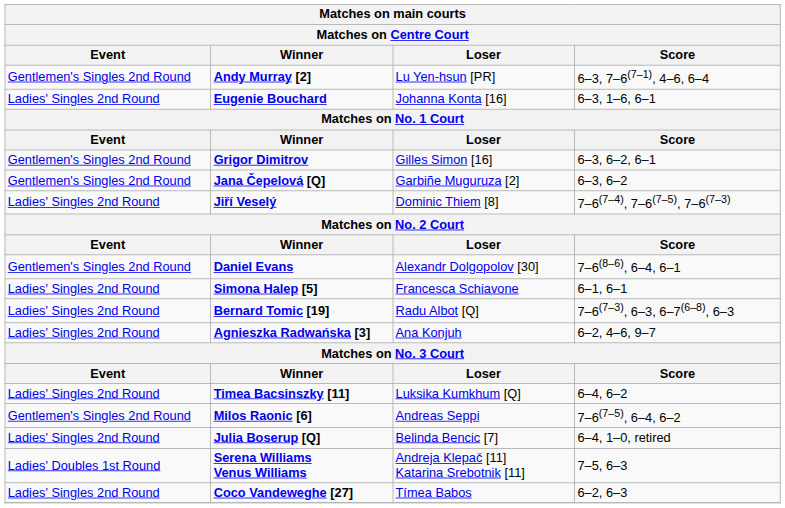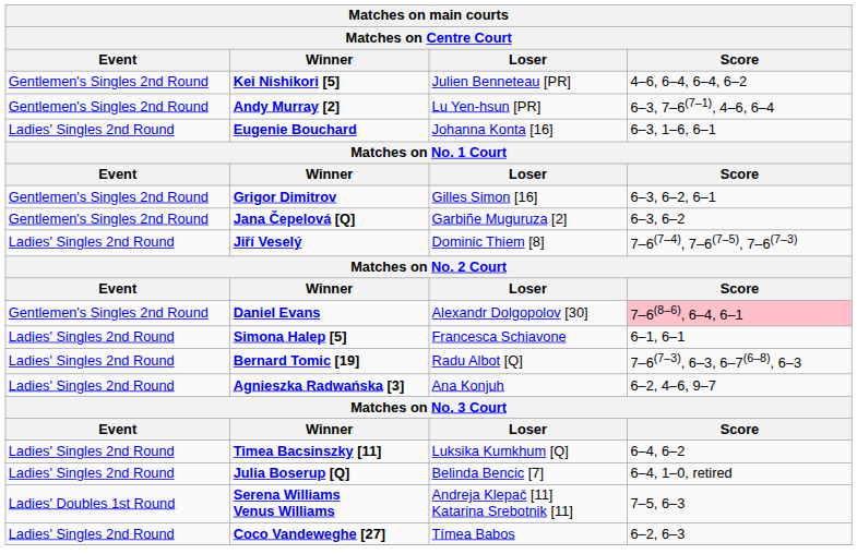 <table class="wikitable collapsible uncollapsed" style="margin:auto;">
 <tr>
 <th colspan="4" style="white-space:nowrap;">Matches on main courts</th>
 </tr>
 <tr>
 <th colspan="4">Matches on <a href='#'>Centre Court</a></th>
 </tr>
 <tr>
 <th width=250>Event</th>
 <th width=220>Winner</th>
 <th width=220>Loser</th>
 <th width=250>Score</th>
+</tr>
+<tr>
+<td><a href='#'>Gentlemen's Singles 2nd Round</a></td>
+<td> <strong><a href='#'>Kei Nishikori</a> [5]</strong></td>
+<td> <a href='#'>Julien Benneteau</a> [PR]</td>
+<td>4–6, 6–4, 6–4, 6–2</td>
 </tr>
 <tr>
 <td><a href='#'>Gentlemen's Singles 2nd Round</a></td>
 <td> <strong><a href='#'>Andy Murray</a> [2]</strong></td>
 <td> <a href='#'>Lu Yen-hsun</a> [PR]</td>
 <td>6–3, 7–6<sup>(7–1)</sup>, 4–6, 6–4</td>
 </tr>
 <tr>
 <td><a href='#'>Ladies' Singles 2nd Round</a></td>
 <td> <strong><a href='#'>Eugenie Bouchard</a></strong></td>
 <td> <a href='#'>Johanna Konta</a> [16]</td>
 <td>6–3, 1–6, 6–1</td>
 </tr>
 <tr>
 <th colspan="4">Matches on <a href='#'>No. 1 Court</a></th>
 </tr>
 <tr>
 <th width=220>Event</th>
 <th width=220>Winner</th>
 <th width=220>Loser</th>
 <th width=250>Score</th>
 </tr>
 <tr>
 <td><a href='#'>Gentlemen's Singles 2nd Round</a></td>
 <td> <strong><a href='#'>Grigor Dimitrov</a></strong></td>
 <td> <a href='#'>Gilles Simon</a> [16]</td>
 <td>6–3, 6–2, 6–1</td>
 </tr>
 <tr>
 <td><a href='#'>Gentlemen's Singles 2nd Round</a></td>
 <td> <strong><a href='#'>Jana Čepelová</a> [Q]</strong></td>
 <td> <a href='#'>Garbiñe Muguruza</a> [2]</td>
 <td>6–3, 6–2</td>
 </tr>
 <tr>
 <td><a href='#'>Ladies' Singles 2nd Round</a></td>
 <td> <strong><a href='#'>Jiří Veselý</a></strong></td>
 <td> <a href='#'>Dominic Thiem</a> [8]</td>
 <td>7–6<sup>(7–4)</sup>, 7–6<sup>(7–5)</sup>, 7–6<sup>(7–3)</sup></td>
 </tr>
 <tr>
 <th colspan="4">Matches on <a href='#'>No. 2 Court</a></th>
 </tr>
 <tr>
 <th width=220>Event</th>
 <th width=220>Winner</th>
 <th width=220>Loser</th>
 <th width=250>Score</th>
 </tr>
 <tr>
 <td><a href='#'>Gentlemen's Singles 2nd Round</a></td>
 <td> <strong><a href='#'>Daniel Evans</a></strong></td>
 <td> <a href='#'>Alexandr Dolgopolov</a> [30]</td>
-<td>7–6<sup>(8–6)</sup>, 6–4, 6–1</td>
+<td style="background: pink;">7–6<sup>(8–6)</sup>, 6–4, 6–1</td>
 </tr>
 <tr>
 <td><a href='#'>Ladies' Singles 2nd Round</a></td>
 <td> <strong><a href='#'>Simona Halep</a> [5]</strong></td>
 <td> <a href='#'>Francesca Schiavone</a></td>
 <td>6–1, 6–1</td>
 </tr>
 <tr>
 <td><a href='#'>Ladies' Singles 2nd Round</a></td>
 <td> <strong><a href='#'>Bernard Tomic</a> [19]</strong></td>
 <td> <a href='#'>Radu Albot</a> [Q]</td>
 <td>7–6<sup>(7–3)</sup>, 6–3, 6–7<sup>(6–8)</sup>, 6–3</td>
 </tr>
 <tr>
 <td><a href='#'>Ladies' Singles 2nd Round</a></td>
 <td> <strong><a href='#'>Agnieszka Radwańska</a> [3]</strong></td>
 <td> <a href='#'>Ana Konjuh</a></td>
 <td>6–2, 4–6, 9–7</td>
 </tr>
 <tr>
 <th colspan="4">Matches on <a href='#'>No. 3 Court</a></th>
 </tr>
 <tr>
 <th width=220>Event</th>
 <th width=220>Winner</th>
 <th width=220>Loser</th>
 <th width=250>Score</th>
 </tr>
 <tr>
 <td><a href='#'>Ladies' Singles 2nd Round</a></td>
 <td> <strong><a href='#'>Timea Bacsinszky</a> [11]</strong></td>
 <td> <a href='#'>Luksika Kumkhum</a> [Q]</td>
 <td>6–4, 6–2</td>
 </tr>
 <tr>
-<td><a href='#'>Gentlemen's Singles 2nd Round</a></td>
-<td> <strong><a href='#'>Milos Raonic</a> [6]</strong></td>
-<td> <a href='#'>Andreas Seppi</a></td>
-<td>7–6<sup>(7–5)</sup>, 6–4, 6–2</td>
-</tr>
-<tr>
 <td><a href='#'>Ladies' Singles 2nd Round</a></td>
 <td> <strong><a href='#'>Julia Boserup</a> [Q]</strong></td>
 <td> <a href='#'>Belinda Bencic</a> [7]</td>
 <td>6–4, 1–0, retired</td>
 </tr>
 <tr>
 <td><a href='#'>Ladies' Doubles 1st Round</a></td>
 <td> <strong><a href='#'>Serena Williams</a> <br>  <a href='#'>Venus Williams</a></strong></td>
 <td> <a href='#'>Andreja Klepač</a> [11] <br>  <a href='#'>Katarina Srebotnik</a> [11]</td>
 <td>7–5, 6–3</td>
 </tr>
 <tr>
 <td><a href='#'>Ladies' Singles 2nd Round</a></td>
 <td> <strong><a href='#'>Coco Vandeweghe</a> [27]</strong></td>
 <td> <a href='#'>Tímea Babos</a></td>
 <td>6–2, 6–3</td>
 </tr>
 <tr>
 </tr>
 </table>
